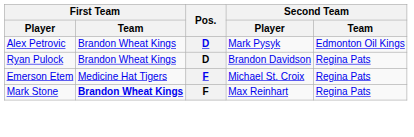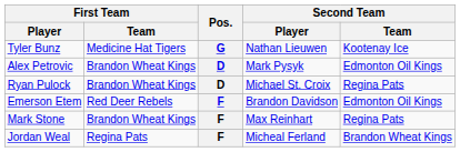 <table class="wikitable">
 <tr>
 <th colspan="2">First Team</th>
 <th style="width:10%;" rowspan="2">Pos.</th>
 <th colspan="2">Second Team</th>
 </tr>
 <tr>
 <th>Player</th>
 <th>Team</th>
 <th>Player</th>
 <th>Team</th>
 </tr>
 <tr>
+<td><a href='#'>Tyler Bunz</a></td>
+<td><a href='#'>Medicine Hat Tigers</a></td>
+<th style="text-align:center;"><a href='#'>G</a></th>
+<td><a href='#'>Nathan Lieuwen</a></td>
+<td><a href='#'>Kootenay Ice</a></td>
+</tr>
+<tr>
 <td><a href='#'>Alex Petrovic</a></td>
 <td><a href='#'>Brandon Wheat Kings</a></td>
 <th style="text-align:center;"><a href='#'>D</a></th>
 <td><a href='#'>Mark Pysyk</a></td>
 <td><a href='#'>Edmonton Oil Kings</a></td>
 </tr>
 <tr>
 <td><a href='#'>Ryan Pulock</a></td>
 <td><a href='#'>Brandon Wheat Kings</a></td>
 <th style="text-align:center;">D</th>
-<td><a href='#'>Brandon Davidson</a></td>
+<td><a href='#'>Michael St. Croix</a></td>
 <td><a href='#'>Regina Pats</a></td>
 </tr>
 <tr>
 <td><a href='#'>Emerson Etem</a></td>
-<td><a href='#'>Medicine Hat Tigers</a></td>
+<td><a href='#'>Red Deer Rebels</a></td>
 <th style="text-align:center;"><a href='#'>F</a></th>
-<td><a href='#'>Michael St. Croix</a></td>
-<td><a href='#'>Regina Pats</a></td>
+<td><a href='#'>Brandon Davidson</a></td>
+<td><a href='#'>Edmonton Oil Kings</a></td>
 </tr>
 <tr>
 <td><a href='#'>Mark Stone</a></td>
-<td><strong><a href='#'>Brandon Wheat Kings</a></strong></td>
+<td><a href='#'>Brandon Wheat Kings</a></td>
 <th style="text-align:center;">F</th>
 <td><a href='#'>Max Reinhart</a></td>
 <td><a href='#'>Regina Pats</a></td>
 </tr>
+<tr>
+<td><a href='#'>Jordan Weal</a></td>
+<td><a href='#'>Regina Pats</a></td>
+<th style="text-align:center;">F</th>
+<td><a href='#'>Micheal Ferland</a></td>
+<td><a href='#'>Brandon Wheat Kings</a></td>
+</tr>
 </table>
